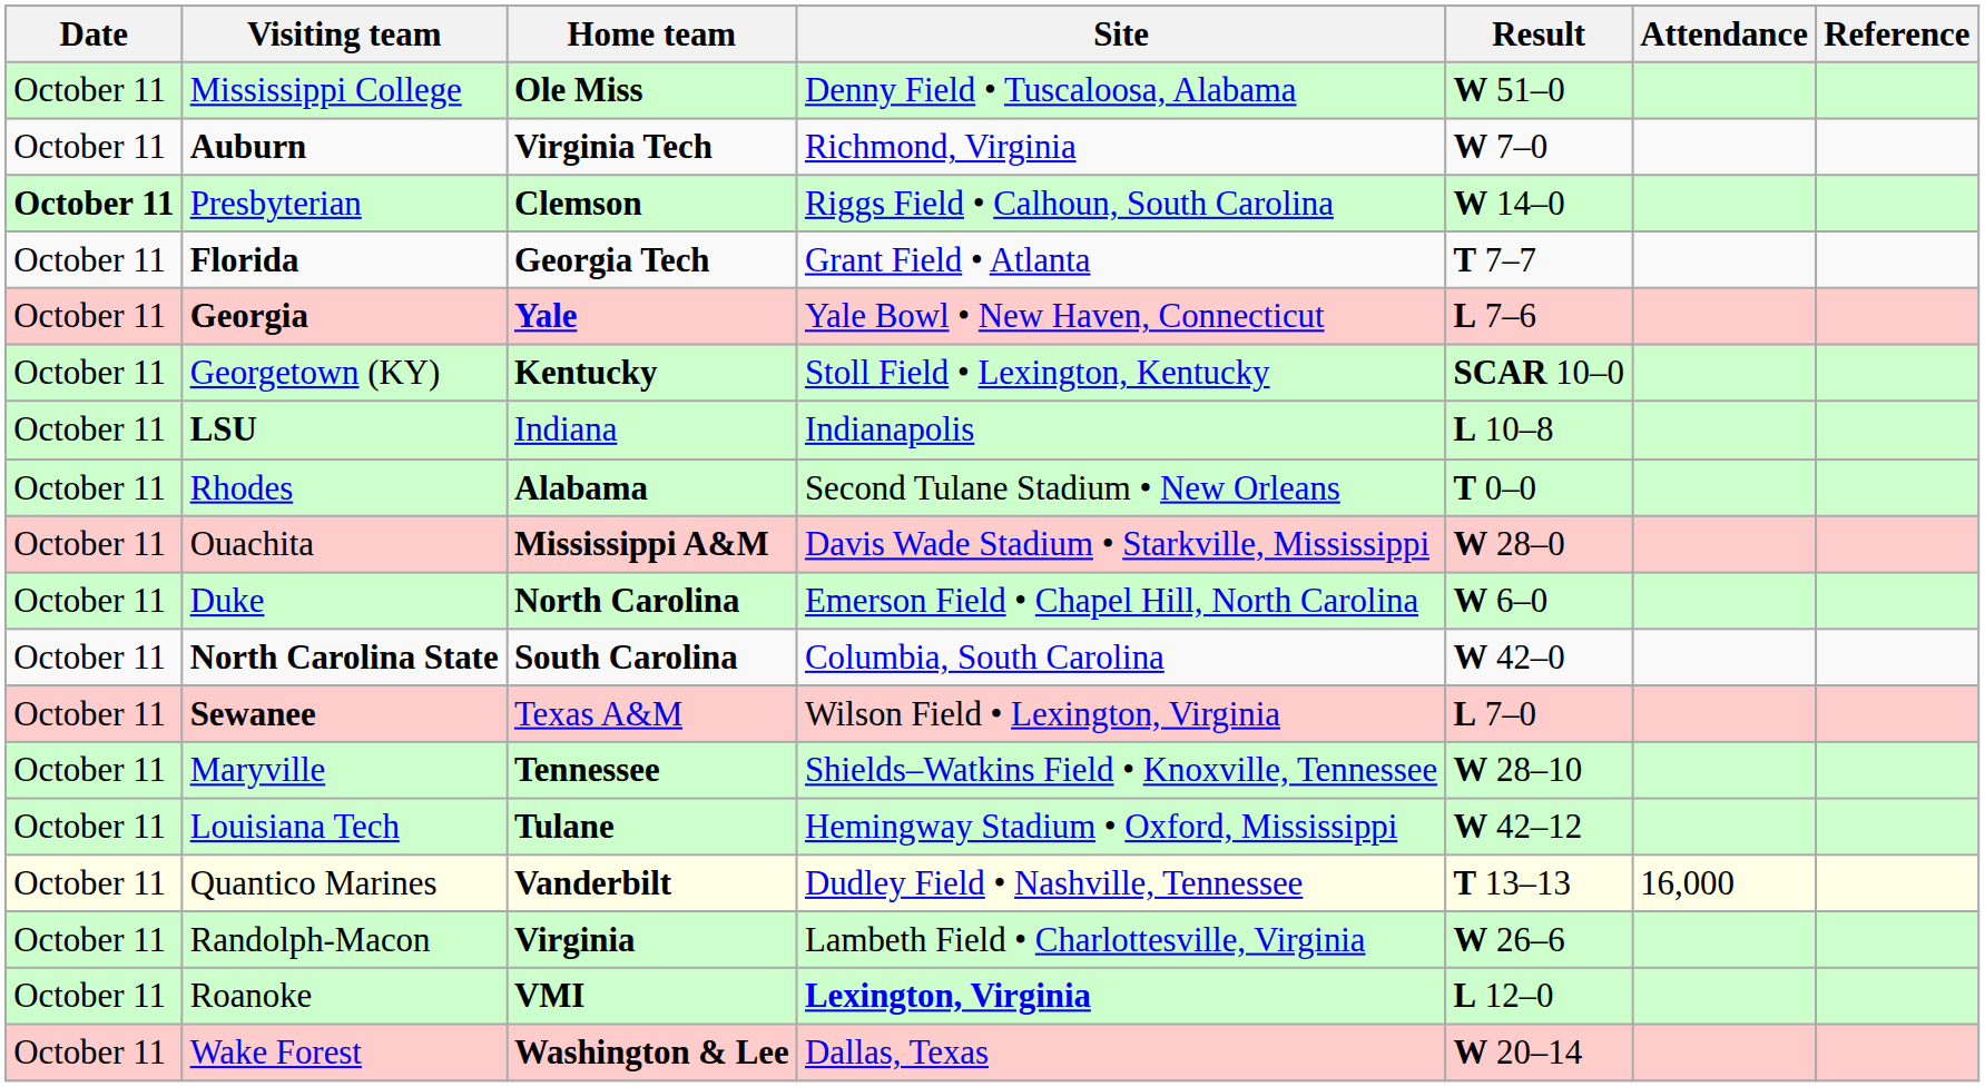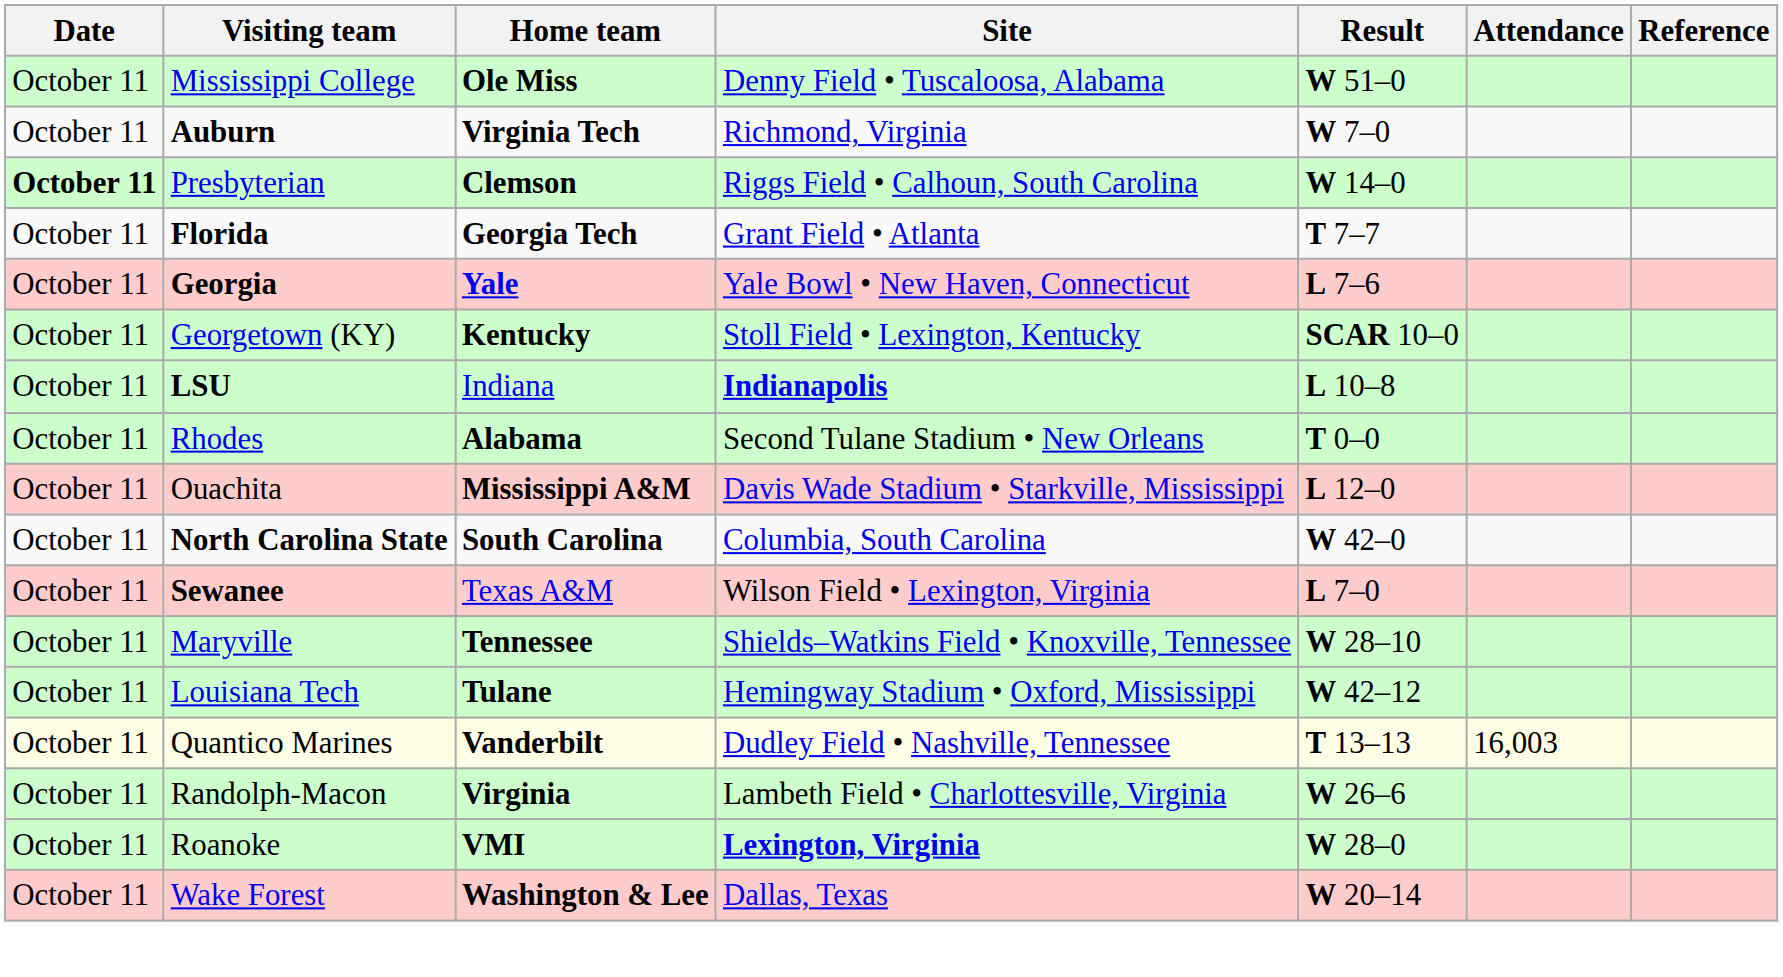 <table class="wikitable" style="font-size:95%;">
 <tr>
 <th>Date</th>
 <th>Visiting team</th>
 <th>Home team</th>
 <th>Site</th>
 <th>Result</th>
 <th>Attendance</th>
 <th class="unsortable">Reference</th>
 </tr>
 <tr bgcolor=ccffcc>
 <td>October 11</td>
 <td><a href='#'>Mississippi College</a></td>
 <td><strong>Ole Miss</strong></td>
 <td><a href='#'>Denny Field</a> • <a href='#'>Tuscaloosa, Alabama</a></td>
 <td><strong>W</strong> 51–0</td>
 <td></td>
 <td></td>
 </tr>
 <tr bgcolor=>
 <td>October 11</td>
 <td><strong>Auburn</strong></td>
 <td><strong>Virginia Tech</strong></td>
 <td><a href='#'>Richmond, Virginia</a></td>
 <td><strong>W</strong> 7–0</td>
 <td></td>
 <td></td>
 </tr>
 <tr bgcolor=ccffcc>
 <td><strong>October 11</strong></td>
 <td><a href='#'>Presbyterian</a></td>
 <td><strong>Clemson</strong></td>
 <td><a href='#'>Riggs Field</a> • <a href='#'>Calhoun, South Carolina</a></td>
 <td><strong>W</strong> 14–0</td>
 <td></td>
 <td></td>
 </tr>
 <tr bgcolor=>
 <td>October 11</td>
 <td><strong>Florida</strong></td>
 <td><strong>Georgia Tech</strong></td>
 <td><a href='#'>Grant Field</a> • <a href='#'>Atlanta</a></td>
 <td><strong>T</strong> 7–7</td>
 <td></td>
 <td></td>
 </tr>
 <tr bgcolor=ffcccc>
 <td>October 11</td>
 <td><strong>Georgia</strong></td>
 <td><strong><a href='#'>Yale</a></strong></td>
 <td><a href='#'>Yale Bowl</a> • <a href='#'>New Haven, Connecticut</a></td>
 <td><strong>L</strong> 7–6</td>
 <td></td>
 <td></td>
 </tr>
 <tr bgcolor=ccffcc>
 <td>October 11</td>
 <td><a href='#'>Georgetown</a> (KY)</td>
 <td><strong>Kentucky</strong></td>
 <td><a href='#'>Stoll Field</a> • <a href='#'>Lexington, Kentucky</a></td>
 <td><strong>SCAR</strong> 10–0</td>
 <td></td>
 <td></td>
 </tr>
 <tr bgcolor=ccffcc>
 <td>October 11</td>
 <td><strong>LSU</strong></td>
 <td><a href='#'>Indiana</a></td>
-<td><a href='#'>Indianapolis</a></td>
+<td><strong><a href='#'>Indianapolis</a></strong></td>
 <td><strong>L</strong> 10–8</td>
 <td></td>
 <td></td>
 </tr>
 <tr bgcolor=ccffcc>
 <td>October 11</td>
 <td><a href='#'>Rhodes</a></td>
 <td><strong>Alabama</strong></td>
 <td>Second Tulane Stadium • <a href='#'>New Orleans</a></td>
 <td><strong>T</strong> 0–0</td>
 <td></td>
 <td></td>
 </tr>
 <tr bgcolor=ffcccc>
 <td>October 11</td>
 <td>Ouachita</td>
 <td><strong>Mississippi A&M</strong></td>
 <td><a href='#'>Davis Wade Stadium</a> • <a href='#'>Starkville, Mississippi</a></td>
-<td><strong>W</strong> 28–0</td>
-<td></td>
-<td></td>
-</tr>
-<tr bgcolor=ccffcc>
-<td>October 11</td>
-<td><a href='#'>Duke</a></td>
-<td><strong>North Carolina</strong></td>
-<td><a href='#'>Emerson Field</a> • <a href='#'>Chapel Hill, North Carolina</a></td>
-<td><strong>W</strong> 6–0</td>
+<td><strong>L</strong> 12–0</td>
 <td></td>
 <td></td>
 </tr>
 <tr bgcolor=>
 <td>October 11</td>
 <td><strong>North Carolina State</strong></td>
 <td><strong>South Carolina</strong></td>
 <td><a href='#'>Columbia, South Carolina</a></td>
 <td><strong>W</strong> 42–0</td>
 <td></td>
 <td></td>
 </tr>
 <tr bgcolor=ffcccc>
 <td>October 11</td>
 <td><strong>Sewanee</strong></td>
 <td><a href='#'>Texas A&M</a></td>
 <td>Wilson Field • <a href='#'>Lexington, Virginia</a></td>
 <td><strong>L</strong> 7–0</td>
 <td></td>
 <td></td>
 </tr>
 <tr bgcolor=ccffcc>
 <td>October 11</td>
 <td><a href='#'>Maryville</a></td>
 <td><strong>Tennessee</strong></td>
 <td><a href='#'>Shields–Watkins Field</a> • <a href='#'>Knoxville, Tennessee</a></td>
 <td><strong>W</strong> 28–10</td>
 <td></td>
 <td></td>
 </tr>
 <tr bgcolor=ccffcc>
 <td>October 11</td>
 <td><a href='#'>Louisiana Tech</a></td>
 <td><strong>Tulane</strong></td>
 <td><a href='#'>Hemingway Stadium</a> • <a href='#'>Oxford, Mississippi</a></td>
 <td><strong>W</strong> 42–12</td>
 <td></td>
 <td></td>
 </tr>
 <tr bgcolor=ffffe6>
 <td>October 11</td>
 <td>Quantico Marines</td>
 <td><strong>Vanderbilt</strong></td>
 <td><a href='#'>Dudley Field</a> • <a href='#'>Nashville, Tennessee</a></td>
 <td><strong>T</strong> 13–13</td>
-<td>16,000</td>
+<td>16,003</td>
 <td></td>
 </tr>
 <tr bgcolor=ccffcc>
 <td>October 11</td>
 <td>Randolph-Macon</td>
 <td><strong>Virginia</strong></td>
 <td>Lambeth Field • <a href='#'>Charlottesville, Virginia</a></td>
 <td><strong>W</strong> 26–6</td>
 <td></td>
 <td></td>
 </tr>
 <tr bgcolor=ccffcc>
 <td>October 11</td>
 <td>Roanoke</td>
 <td><strong>VMI</strong></td>
 <td><strong><a href='#'>Lexington, Virginia</a></strong></td>
-<td><strong>L</strong> 12–0</td>
+<td><strong>W</strong> 28–0</td>
 <td></td>
 <td></td>
 </tr>
 <tr bgcolor=ffcccc>
 <td>October 11</td>
 <td><a href='#'>Wake Forest</a></td>
 <td><strong>Washington & Lee</strong></td>
 <td><a href='#'>Dallas, Texas</a></td>
 <td><strong>W</strong> 20–14</td>
 <td></td>
 <td></td>
 </tr>
 </table>
